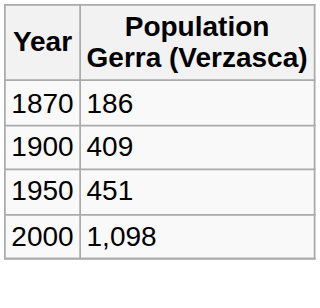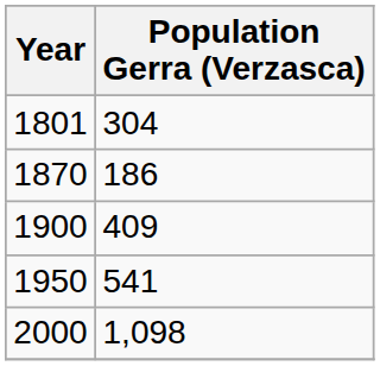 <table class="wikitable">
 <tr>
 <th>Year</th>
 <th>Population<br>Gerra (Verzasca)</th>
+</tr>
+<tr>
+<td>1801</td>
+<td>304</td>
 </tr>
 <tr>
 <td>1870</td>
 <td>186</td>
 </tr>
 <tr>
 <td>1900</td>
 <td>409</td>
 </tr>
 <tr>
 <td>1950</td>
-<td>451</td>
+<td>541</td>
 </tr>
 <tr>
 <td>2000</td>
 <td>1,098</td>
 </tr>
 <tr>
 </tr>
 </table>
